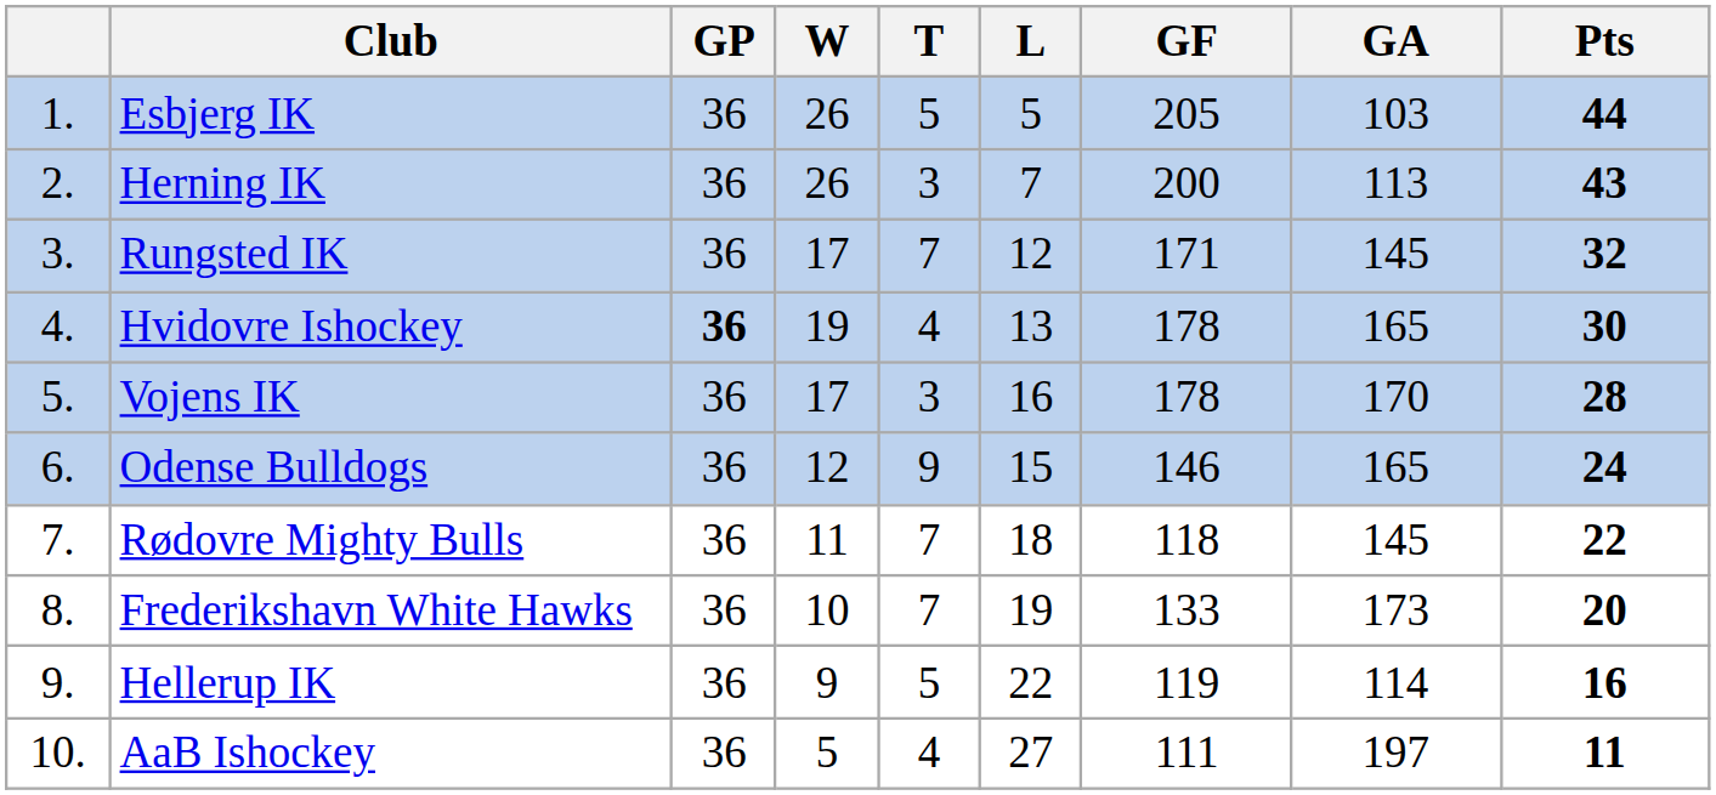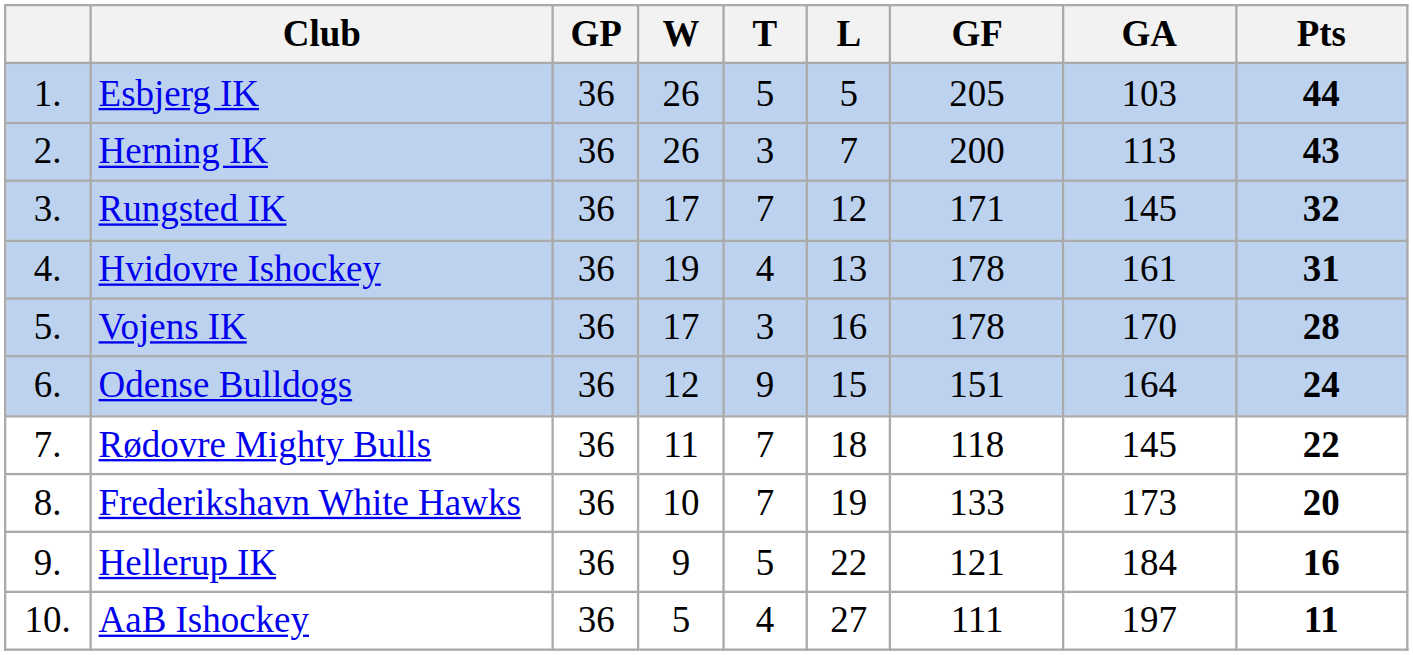 <table class="wikitable">
 <tr>
 <th width="30"></th>
 <th width="200">Club</th>
 <th width="30">GP</th>
 <th width="30">W</th>
 <th width="30">T</th>
 <th width="30">L</th>
 <th width="70">GF</th>
 <th width="70">GA</th>
 <th width="70">Pts</th>
 </tr>
 <tr bgcolor="#BCD2EE" align="center">
 <td>1.</td>
 <td align="left"><a href='#'>Esbjerg IK</a></td>
 <td>36</td>
 <td>26</td>
 <td>5</td>
 <td>5</td>
 <td>205</td>
 <td>103</td>
 <td><strong>44</strong></td>
 </tr>
 <tr bgcolor="#BCD2EE" align="center">
 <td>2.</td>
 <td align="left"><a href='#'>Herning IK</a></td>
 <td>36</td>
 <td>26</td>
 <td>3</td>
 <td>7</td>
 <td>200</td>
 <td>113</td>
 <td><strong>43</strong></td>
 </tr>
 <tr bgcolor="#BCD2EE" align="center">
 <td>3.</td>
 <td align="left"><a href='#'>Rungsted IK</a></td>
 <td>36</td>
 <td>17</td>
 <td>7</td>
 <td>12</td>
 <td>171</td>
 <td>145</td>
 <td><strong>32</strong></td>
 </tr>
 <tr bgcolor="#BCD2EE" align="center">
 <td>4.</td>
 <td align="left"><a href='#'>Hvidovre Ishockey</a></td>
-<td><strong>36</strong></td>
+<td>36</td>
 <td>19</td>
 <td>4</td>
 <td>13</td>
 <td>178</td>
-<td>165</td>
-<td><strong>30</strong></td>
+<td>161</td>
+<td><strong>31</strong></td>
 </tr>
 <tr bgcolor="#BCD2EE" align="center">
 <td>5.</td>
 <td align="left"><a href='#'>Vojens IK</a></td>
 <td>36</td>
 <td>17</td>
 <td>3</td>
 <td>16</td>
 <td>178</td>
 <td>170</td>
 <td><strong>28</strong></td>
 </tr>
 <tr bgcolor="#BCD2EE" align="center">
 <td>6.</td>
 <td align="left"><a href='#'>Odense Bulldogs</a></td>
 <td>36</td>
 <td>12</td>
 <td>9</td>
 <td>15</td>
-<td>146</td>
-<td>165</td>
+<td>151</td>
+<td>164</td>
 <td><strong>24</strong></td>
 </tr>
 <tr bgcolor="#FFFFFF" align="center">
 <td>7.</td>
 <td align="left"><a href='#'>Rødovre Mighty Bulls</a></td>
 <td>36</td>
 <td>11</td>
 <td>7</td>
 <td>18</td>
 <td>118</td>
 <td>145</td>
 <td><strong>22</strong></td>
 </tr>
 <tr bgcolor="#FFFFFF" align="center">
 <td>8.</td>
 <td align="left"><a href='#'>Frederikshavn White Hawks</a></td>
 <td>36</td>
 <td>10</td>
 <td>7</td>
 <td>19</td>
 <td>133</td>
 <td>173</td>
 <td><strong>20</strong></td>
 </tr>
 <tr bgcolor="#FFFFFF" align="center">
 <td>9.</td>
 <td align="left"><a href='#'>Hellerup IK</a></td>
 <td>36</td>
 <td>9</td>
 <td>5</td>
 <td>22</td>
-<td>119</td>
-<td>114</td>
+<td>121</td>
+<td>184</td>
 <td><strong>16</strong></td>
 </tr>
 <tr bgcolor="#FFFFFF" align="center">
 <td>10.</td>
 <td align="left"><a href='#'>AaB Ishockey</a></td>
 <td>36</td>
 <td>5</td>
 <td>4</td>
 <td>27</td>
 <td>111</td>
 <td>197</td>
 <td><strong>11</strong></td>
 </tr>
 </table>
